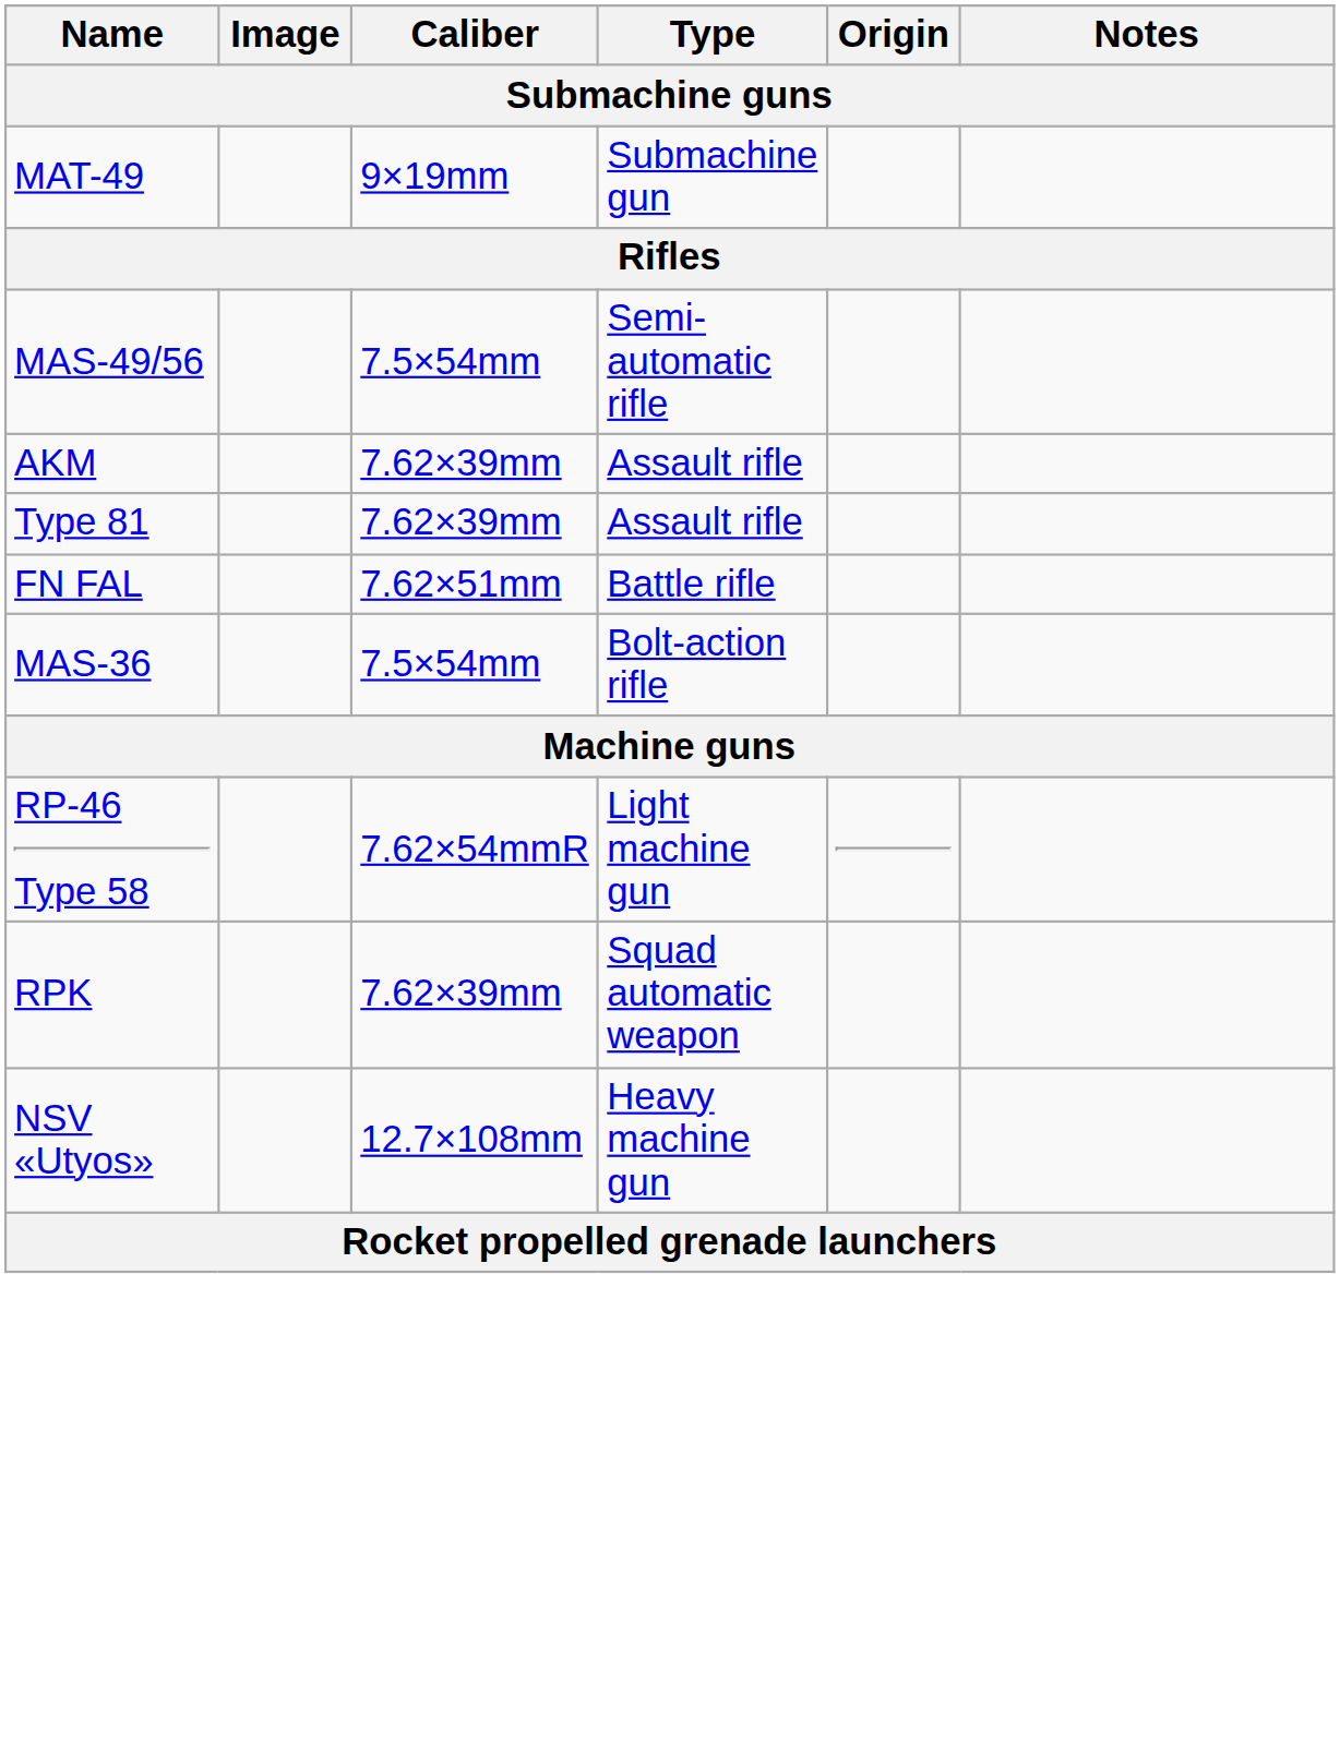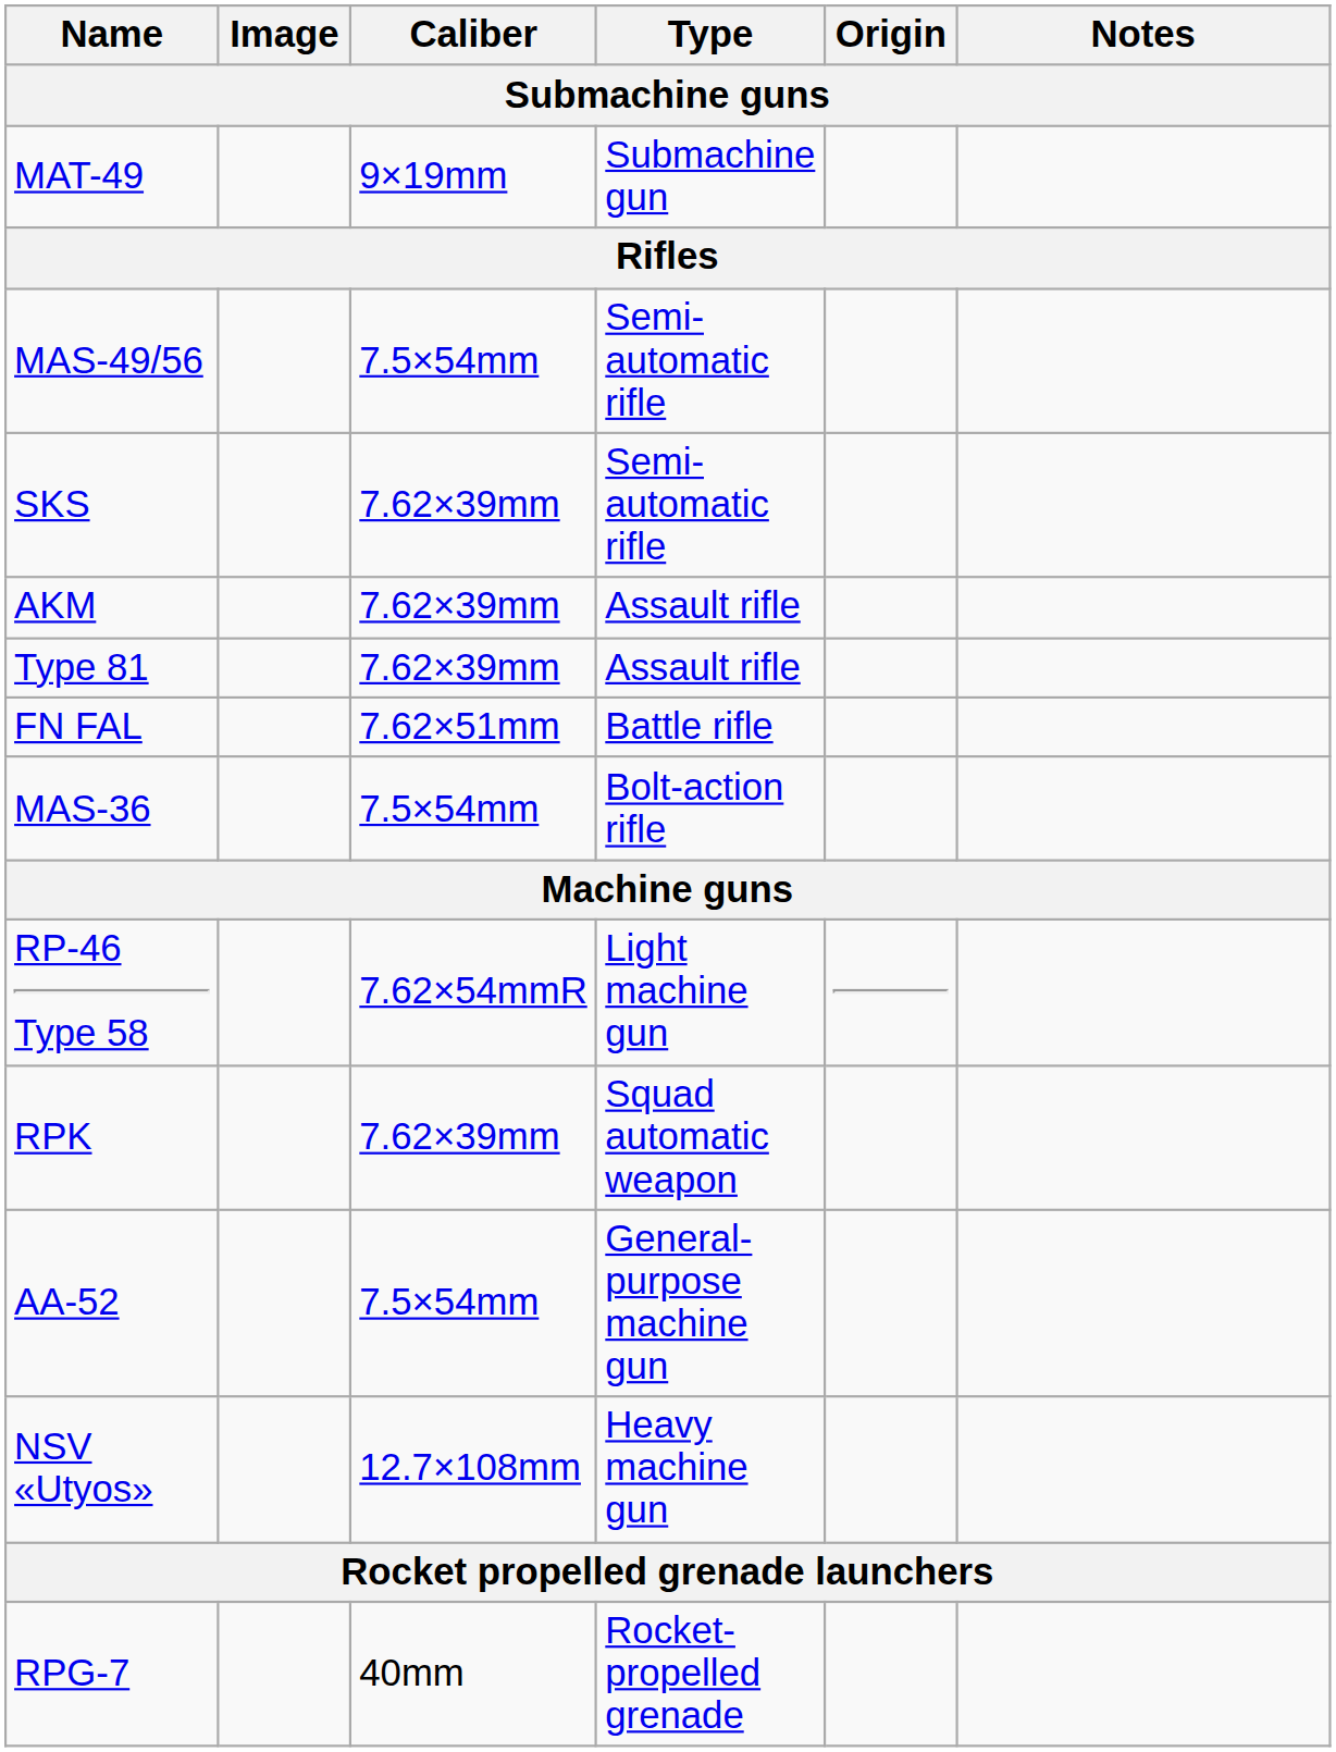 <table class="wikitable" style="width:90%;">
 <tr>
 <th width=16%>Name</th>
 <th width=10%>Image</th>
 <th width=15%>Caliber</th>
 <th width=12%>Type</th>
 <th width=10%>Origin</th>
 <th width=28%>Notes</th>
 </tr>
 <tr>
 <th colspan="6">Submachine guns</th>
 </tr>
 <tr>
 <td><a href='#'>MAT-49</a></td>
 <td></td>
 <td><a href='#'>9×19mm</a></td>
 <td><a href='#'>Submachine gun</a></td>
 <td></td>
 <td></td>
 </tr>
 <tr>
 <th colspan="6">Rifles</th>
 </tr>
 <tr>
 <td><a href='#'>MAS-49/56</a></td>
 <td></td>
 <td><a href='#'>7.5×54mm</a></td>
+<td><a href='#'>Semi-automatic rifle</a></td>
+<td></td>
+<td></td>
+</tr>
+<tr>
+<td><a href='#'>SKS</a></td>
+<td></td>
+<td><a href='#'>7.62×39mm</a></td>
 <td><a href='#'>Semi-automatic rifle</a></td>
 <td></td>
 <td></td>
 </tr>
 <tr>
 <td><a href='#'>AKM</a></td>
 <td></td>
 <td><a href='#'>7.62×39mm</a></td>
 <td><a href='#'>Assault rifle</a></td>
 <td></td>
 <td></td>
 </tr>
 <tr>
 <td><a href='#'>Type 81</a></td>
 <td></td>
 <td><a href='#'>7.62×39mm</a></td>
 <td><a href='#'>Assault rifle</a></td>
 <td></td>
 <td></td>
 </tr>
 <tr>
 <td><a href='#'>FN FAL</a></td>
 <td></td>
 <td><a href='#'>7.62×51mm</a></td>
 <td><a href='#'>Battle rifle</a></td>
 <td></td>
 <td></td>
 </tr>
 <tr>
 <td><a href='#'>MAS-36</a></td>
 <td></td>
 <td><a href='#'>7.5×54mm</a></td>
 <td><a href='#'>Bolt-action rifle</a></td>
 <td></td>
 <td></td>
 </tr>
 <tr>
 <th colspan="6">Machine guns</th>
 </tr>
 <tr>
 <td><a href='#'>RP-46</a><hr><a href='#'>Type 58</a></td>
 <td></td>
 <td><a href='#'>7.62×54mmR</a></td>
 <td><a href='#'>Light machine gun</a></td>
 <td><hr></td>
 <td></td>
 </tr>
 <tr>
 <td><a href='#'>RPK</a></td>
 <td></td>
 <td><a href='#'>7.62×39mm</a></td>
 <td><a href='#'>Squad automatic weapon</a></td>
 <td></td>
 <td></td>
 </tr>
 <tr>
+<td><a href='#'>AA-52</a></td>
+<td></td>
+<td><a href='#'>7.5×54mm</a></td>
+<td><a href='#'>General-purpose machine gun</a></td>
+<td></td>
+<td></td>
+</tr>
+<tr>
 <td><a href='#'>NSV «Utyos»</a></td>
 <td></td>
 <td><a href='#'>12.7×108mm</a></td>
 <td><a href='#'>Heavy machine gun</a></td>
 <td></td>
 <td></td>
 </tr>
 <tr>
 <th colspan="6">Rocket propelled grenade launchers</th>
 </tr>
+<tr>
+<td><a href='#'>RPG-7</a></td>
+<td></td>
+<td>40mm</td>
+<td><a href='#'>Rocket-propelled grenade</a></td>
+<td></td>
+<td></td>
+</tr>
 </table>
